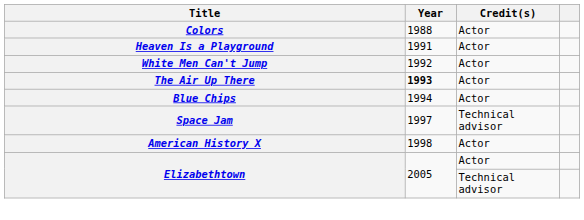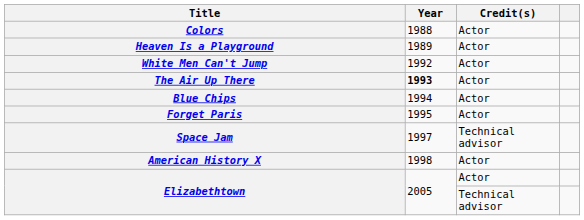 <table class="wikitable sortable plainrowheaders" width=57%>
 <tr>
 <th scope="col" width=40%>Title</th>
 <th scope="col" width=5%>Year</th>
 <th scope="col" width=10%>Credit(s)</th>
 <th scope="col" width=2% class="unsortable"></th>
 </tr>
 <tr>
 <th scope="row"><em><a href='#'>Colors</a></em></th>
 <td>1988</td>
 <td>Actor</td>
 <td></td>
 </tr>
 <tr>
 <th scope="row"><em><a href='#'>Heaven Is a Playground</a></em></th>
-<td>1991</td>
+<td>1989</td>
 <td>Actor</td>
 <td></td>
 </tr>
 <tr>
 <th scope="row"><em><a href='#'>White Men Can't Jump</a></em></th>
 <td>1992</td>
 <td>Actor</td>
 <td></td>
 </tr>
 <tr>
 <th scope="row"><em><a href='#'>The Air Up There</a></em></th>
 <td><strong>1993</strong></td>
 <td>Actor</td>
 <td></td>
 </tr>
 <tr>
 <th scope="row"><em><a href='#'>Blue Chips</a></em></th>
 <td>1994</td>
+<td>Actor</td>
+<td></td>
+</tr>
+<tr>
+<th scope="row"><em><a href='#'>Forget Paris</a></em></th>
+<td>1995</td>
 <td>Actor</td>
 <td></td>
 </tr>
 <tr>
 <th scope="row"><em><a href='#'>Space Jam</a></em></th>
 <td>1997</td>
 <td>Technical advisor</td>
 <td></td>
 </tr>
 <tr>
 <th scope="row"><em><a href='#'>American History X</a></em></th>
 <td>1998</td>
 <td>Actor</td>
 <td></td>
 </tr>
 <tr>
 <th scope="row" rowspan=2><em><a href='#'>Elizabethtown</a></em></th>
 <td rowspan=2>2005</td>
 <td>Actor</td>
 <td></td>
 </tr>
 <tr>
 <td>Technical advisor</td>
 <td></td>
 </tr>
 </table>
